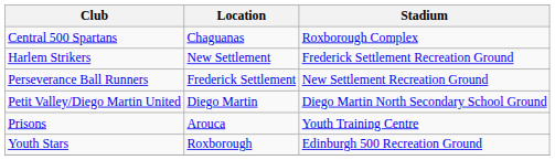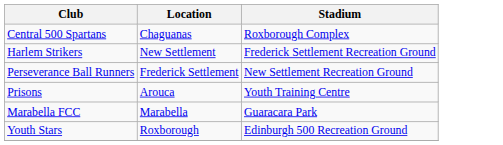 <table class="sortable wikitable" style="font-size:90%;">
 <tr>
 <th>Club</th>
 <th>Location</th>
 <th>Stadium</th>
 </tr>
 <tr>
 <td><a href='#'>Central 500 Spartans</a></td>
 <td><a href='#'>Chaguanas</a></td>
 <td><a href='#'>Roxborough Complex</a></td>
 </tr>
 <tr>
 <td><a href='#'>Harlem Strikers</a></td>
 <td><a href='#'>New Settlement</a></td>
 <td><a href='#'>Frederick Settlement Recreation Ground</a></td>
 </tr>
 <tr>
 <td><a href='#'>Perseverance Ball Runners</a></td>
 <td><a href='#'>Frederick Settlement</a></td>
 <td><a href='#'>New Settlement Recreation Ground</a></td>
 </tr>
 <tr>
-<td><a href='#'>Petit Valley/Diego Martin United</a></td>
-<td><a href='#'>Diego Martin</a></td>
-<td><a href='#'>Diego Martin North Secondary School Ground</a></td>
-</tr>
-<tr>
 <td><a href='#'>Prisons</a></td>
 <td><a href='#'>Arouca</a></td>
 <td><a href='#'>Youth Training Centre</a></td>
+</tr>
+<tr>
+<td><a href='#'>Marabella FCC</a></td>
+<td><a href='#'>Marabella</a></td>
+<td><a href='#'>Guaracara Park</a></td>
 </tr>
 <tr>
 <td><a href='#'>Youth Stars</a></td>
 <td><a href='#'>Roxborough</a></td>
 <td><a href='#'>Edinburgh 500 Recreation Ground</a></td>
 </tr>
 <tr>
 </tr>
 </table>
